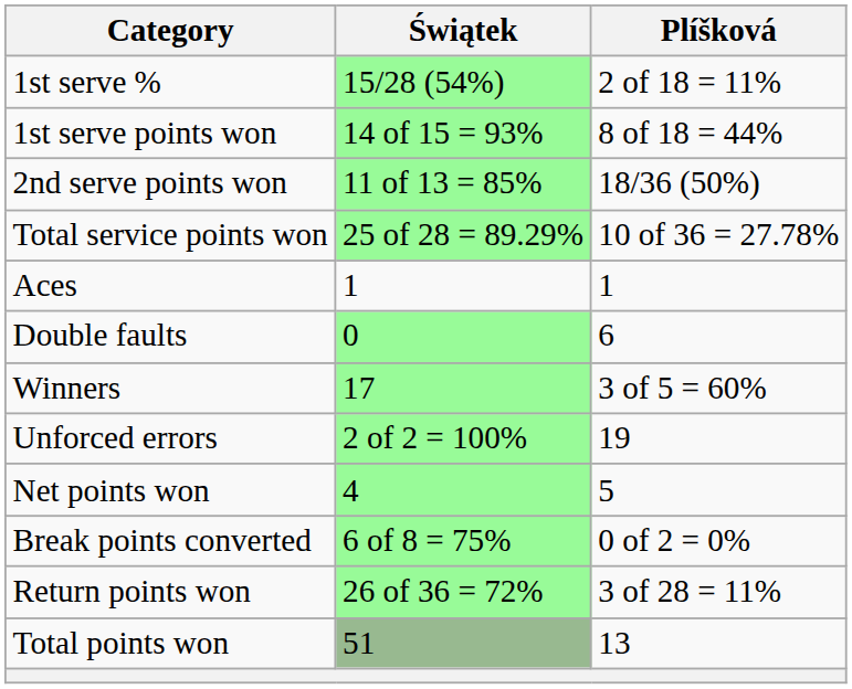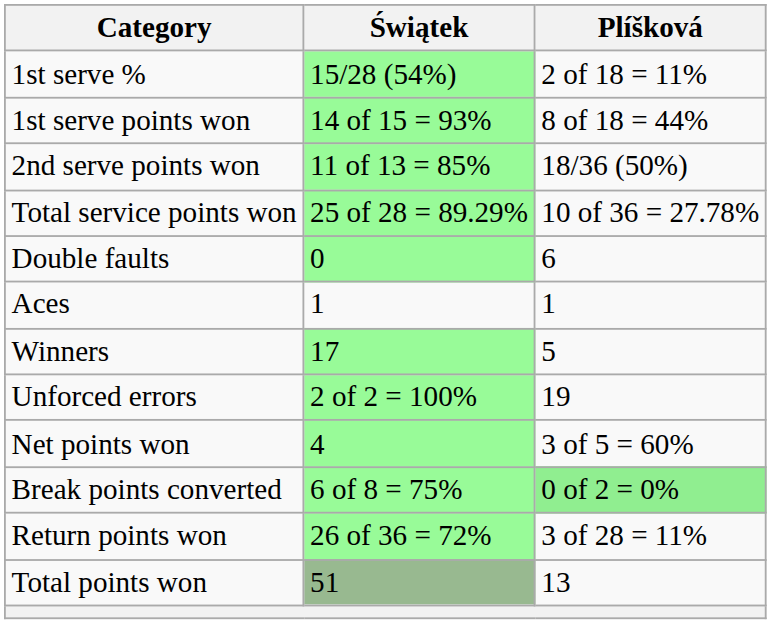 <table class="wikitable">
 <tr>
 <th>Category</th>
 <th> Świątek</th>
 <th> Plíšková</th>
 </tr>
 <tr>
 <td>1st serve %</td>
 <td bgcolor=98FB98>15/28 (54%)</td>
 <td>2 of 18 = 11%</td>
 </tr>
 <tr>
 <td>1st serve points won</td>
 <td bgcolor=98FB98>14 of 15 = 93%</td>
 <td>8 of 18 = 44%</td>
 </tr>
 <tr>
 <td>2nd serve points won</td>
 <td bgcolor=98FB98>11 of 13 = 85%</td>
 <td>18/36 (50%)</td>
 </tr>
 <tr>
 <td>Total service points won</td>
 <td bgcolor=98FB98>25 of 28 = 89.29%</td>
 <td>10 of 36 = 27.78%</td>
 </tr>
 <tr>
+<td>Double faults</td>
+<td bgcolor=98FB98>0</td>
+<td>6</td>
+</tr>
+<tr>
 <td>Aces</td>
 <td>1</td>
 <td>1</td>
 </tr>
 <tr>
-<td>Double faults</td>
-<td bgcolor=98FB98>0</td>
-<td>6</td>
-</tr>
-<tr>
 <td>Winners</td>
 <td bgcolor=98FB98>17</td>
-<td>3 of 5 = 60%</td>
+<td>5</td>
 </tr>
 <tr>
 <td>Unforced errors</td>
 <td bgcolor=98FB98>2 of 2 = 100%</td>
 <td>19</td>
 </tr>
 <tr>
 <td>Net points won</td>
 <td bgcolor=98FB98>4</td>
-<td>5</td>
+<td>3 of 5 = 60%</td>
 </tr>
 <tr>
 <td>Break points converted</td>
 <td bgcolor=98FB98>6 of 8 = 75%</td>
-<td>0 of 2 = 0%</td>
+<td style="background: lightgreen;">0 of 2 = 0%</td>
 </tr>
 <tr>
 <td>Return points won</td>
 <td bgcolor=98FB98>26 of 36 = 72%</td>
 <td>3 of 28 = 11%</td>
 </tr>
 <tr>
 <td>Total points won</td>
 <td bgcolor=98FB989>51</td>
 <td>13</td>
 </tr>
 <tr>
 <th colspan=3></th>
 </tr>
 </table>
